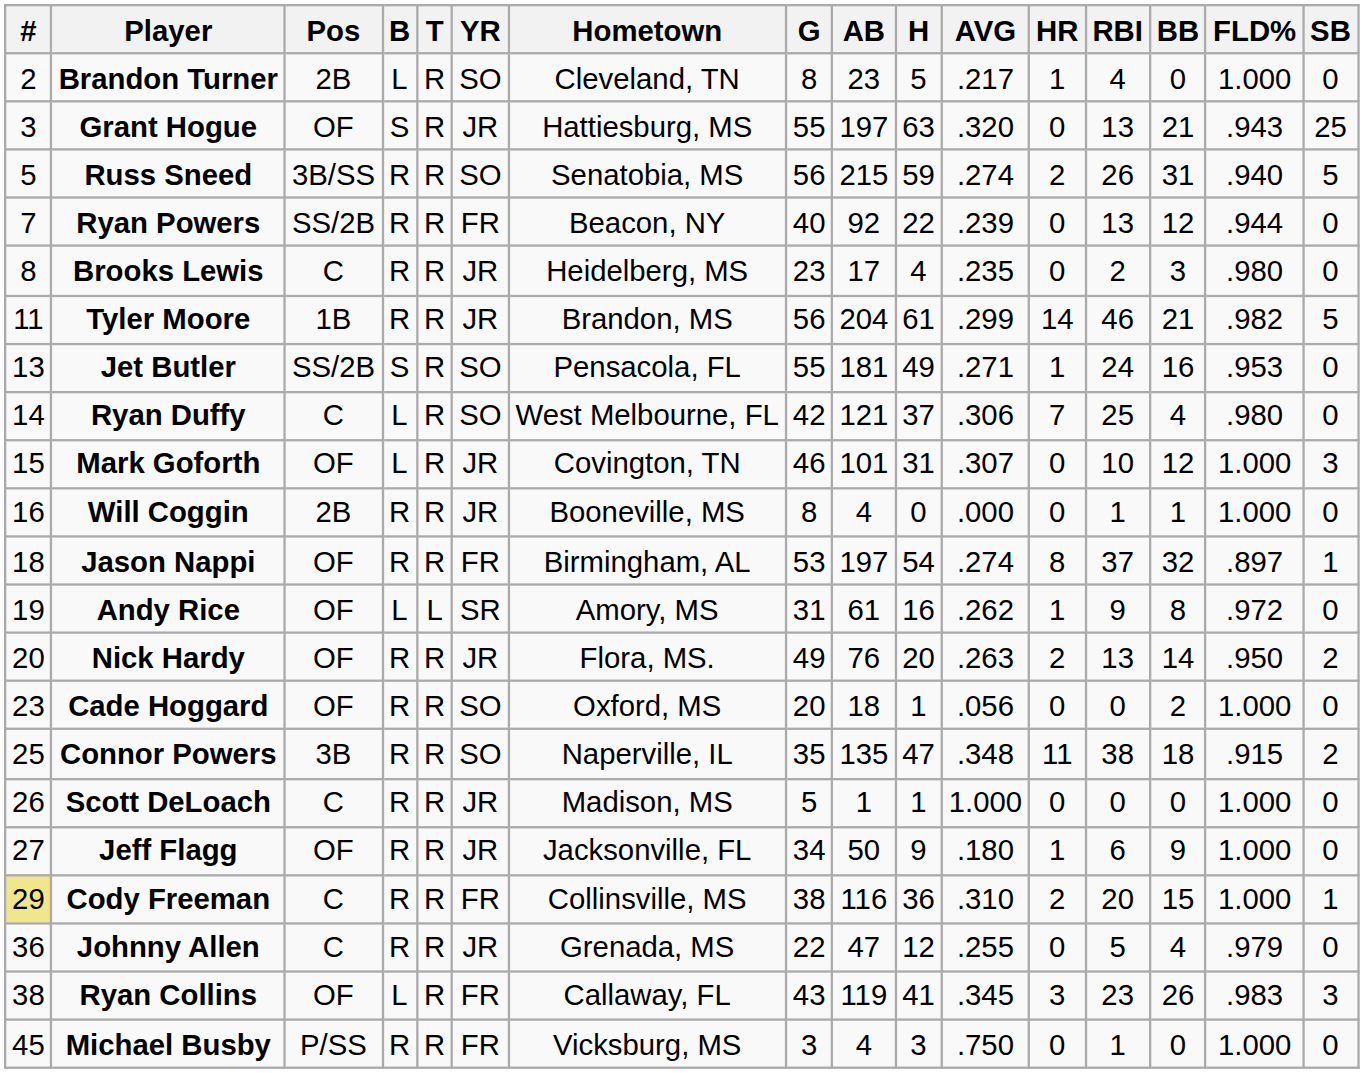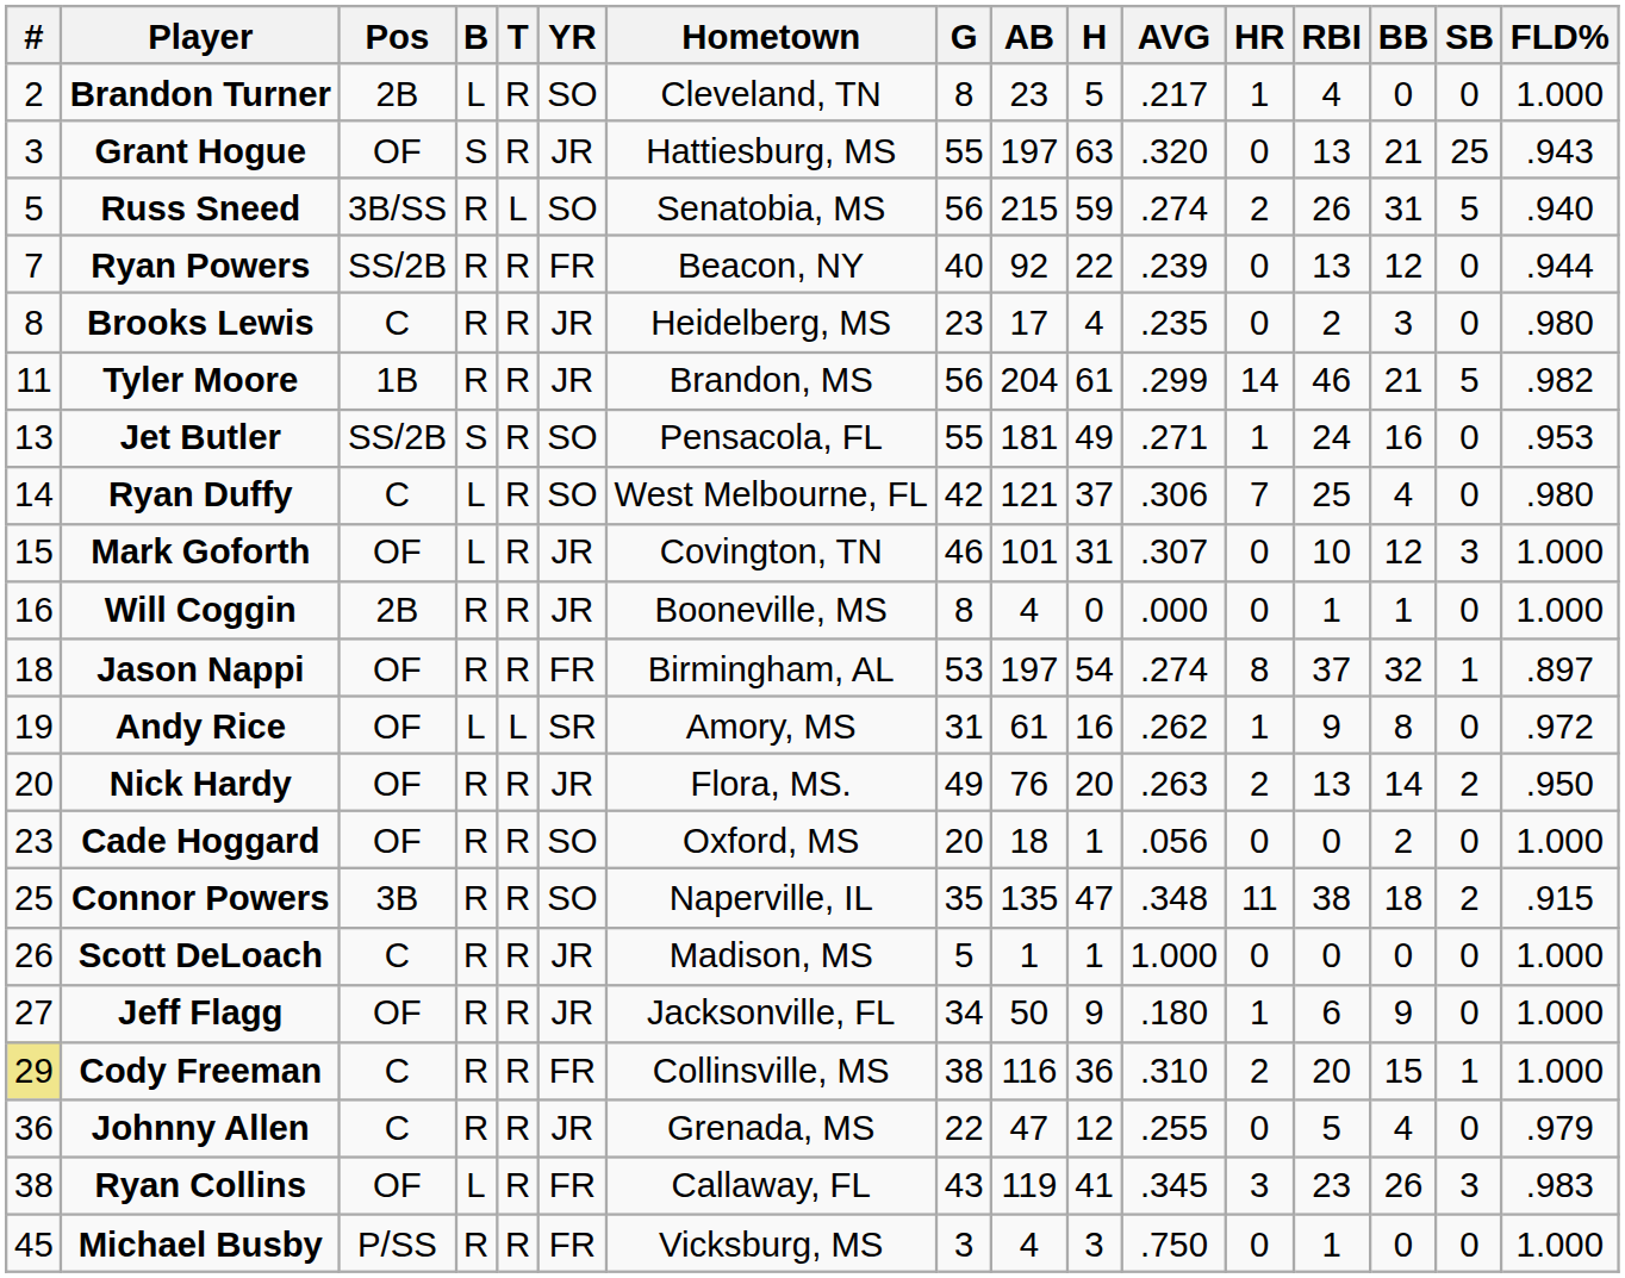 <table class="wikitable sortable" style="text-align:center; font-size:80%;">
 <tr>
 <th>#</th>
 <th>Player</th>
 <th>Pos</th>
 <th>B</th>
 <th>T</th>
 <th>YR</th>
 <th>Hometown</th>
 <th>G</th>
 <th>AB</th>
 <th>H</th>
 <th>AVG</th>
 <th>HR</th>
 <th>RBI</th>
 <th>BB</th>
+<th>SB</th>
 <th>FLD%</th>
-<th>SB</th>
 </tr>
 <tr>
 <td>2</td>
 <td><strong>Brandon Turner</strong></td>
 <td>2B</td>
 <td>L</td>
 <td>R</td>
 <td>SO</td>
 <td>Cleveland, TN</td>
 <td>8</td>
 <td>23</td>
 <td>5</td>
 <td>.217</td>
 <td>1</td>
 <td>4</td>
 <td>0</td>
+<td>0</td>
 <td>1.000</td>
-<td>0</td>
 </tr>
 <tr>
 <td>3</td>
 <td><strong>Grant Hogue</strong></td>
 <td>OF</td>
 <td>S</td>
 <td>R</td>
 <td>JR</td>
 <td>Hattiesburg, MS</td>
 <td>55</td>
 <td>197</td>
 <td>63</td>
 <td>.320</td>
 <td>0</td>
 <td>13</td>
 <td>21</td>
+<td>25</td>
 <td>.943</td>
-<td>25</td>
 </tr>
 <tr>
 <td>5</td>
 <td><strong>Russ Sneed</strong></td>
 <td>3B/SS</td>
 <td>R</td>
-<td>R</td>
+<td>L</td>
 <td>SO</td>
 <td>Senatobia, MS</td>
 <td>56</td>
 <td>215</td>
 <td>59</td>
 <td>.274</td>
 <td>2</td>
 <td>26</td>
 <td>31</td>
+<td>5</td>
 <td>.940</td>
-<td>5</td>
 </tr>
 <tr>
 <td>7</td>
 <td><strong>Ryan Powers</strong></td>
 <td>SS/2B</td>
 <td>R</td>
 <td>R</td>
 <td>FR</td>
 <td>Beacon, NY</td>
 <td>40</td>
 <td>92</td>
 <td>22</td>
 <td>.239</td>
 <td>0</td>
 <td>13</td>
 <td>12</td>
+<td>0</td>
 <td>.944</td>
-<td>0</td>
 </tr>
 <tr>
 <td>8</td>
 <td><strong>Brooks Lewis</strong></td>
 <td>C</td>
 <td>R</td>
 <td>R</td>
 <td>JR</td>
 <td>Heidelberg, MS</td>
 <td>23</td>
 <td>17</td>
 <td>4</td>
 <td>.235</td>
 <td>0</td>
 <td>2</td>
 <td>3</td>
+<td>0</td>
 <td>.980</td>
-<td>0</td>
 </tr>
 <tr>
 <td>11</td>
 <td><strong>Tyler Moore</strong></td>
 <td>1B</td>
 <td>R</td>
 <td>R</td>
 <td>JR</td>
 <td>Brandon, MS</td>
 <td>56</td>
 <td>204</td>
 <td>61</td>
 <td>.299</td>
 <td>14</td>
 <td>46</td>
 <td>21</td>
+<td>5</td>
 <td>.982</td>
-<td>5</td>
 </tr>
 <tr>
 <td>13</td>
 <td><strong>Jet Butler</strong></td>
 <td>SS/2B</td>
 <td>S</td>
 <td>R</td>
 <td>SO</td>
 <td>Pensacola, FL</td>
 <td>55</td>
 <td>181</td>
 <td>49</td>
 <td>.271</td>
 <td>1</td>
 <td>24</td>
 <td>16</td>
+<td>0</td>
 <td>.953</td>
-<td>0</td>
 </tr>
 <tr>
 <td>14</td>
 <td><strong>Ryan Duffy</strong></td>
 <td>C</td>
 <td>L</td>
 <td>R</td>
 <td>SO</td>
 <td>West Melbourne, FL</td>
 <td>42</td>
 <td>121</td>
 <td>37</td>
 <td>.306</td>
 <td>7</td>
 <td>25</td>
 <td>4</td>
+<td>0</td>
 <td>.980</td>
-<td>0</td>
 </tr>
 <tr>
 <td>15</td>
 <td><strong>Mark Goforth</strong></td>
 <td>OF</td>
 <td>L</td>
 <td>R</td>
 <td>JR</td>
 <td>Covington, TN</td>
 <td>46</td>
 <td>101</td>
 <td>31</td>
 <td>.307</td>
 <td>0</td>
 <td>10</td>
 <td>12</td>
+<td>3</td>
 <td>1.000</td>
-<td>3</td>
 </tr>
 <tr>
 <td>16</td>
 <td><strong>Will Coggin</strong></td>
 <td>2B</td>
 <td>R</td>
 <td>R</td>
 <td>JR</td>
 <td>Booneville, MS</td>
 <td>8</td>
 <td>4</td>
 <td>0</td>
 <td>.000</td>
 <td>0</td>
 <td>1</td>
 <td>1</td>
+<td>0</td>
 <td>1.000</td>
-<td>0</td>
 </tr>
 <tr>
 <td>18</td>
 <td><strong>Jason Nappi</strong></td>
 <td>OF</td>
 <td>R</td>
 <td>R</td>
 <td>FR</td>
 <td>Birmingham, AL</td>
 <td>53</td>
 <td>197</td>
 <td>54</td>
 <td>.274</td>
 <td>8</td>
 <td>37</td>
 <td>32</td>
+<td>1</td>
 <td>.897</td>
-<td>1</td>
 </tr>
 <tr>
 <td>19</td>
 <td><strong>Andy Rice</strong></td>
 <td>OF</td>
 <td>L</td>
 <td>L</td>
 <td>SR</td>
 <td>Amory, MS</td>
 <td>31</td>
 <td>61</td>
 <td>16</td>
 <td>.262</td>
 <td>1</td>
 <td>9</td>
 <td>8</td>
+<td>0</td>
 <td>.972</td>
-<td>0</td>
 </tr>
 <tr>
 <td>20</td>
 <td><strong>Nick Hardy</strong></td>
 <td>OF</td>
 <td>R</td>
 <td>R</td>
 <td>JR</td>
 <td>Flora, MS.</td>
 <td>49</td>
 <td>76</td>
 <td>20</td>
 <td>.263</td>
 <td>2</td>
 <td>13</td>
 <td>14</td>
+<td>2</td>
 <td>.950</td>
-<td>2</td>
 </tr>
 <tr>
 <td>23</td>
 <td><strong>Cade Hoggard</strong></td>
 <td>OF</td>
 <td>R</td>
 <td>R</td>
 <td>SO</td>
 <td>Oxford, MS</td>
 <td>20</td>
 <td>18</td>
 <td>1</td>
 <td>.056</td>
 <td>0</td>
 <td>0</td>
 <td>2</td>
+<td>0</td>
 <td>1.000</td>
-<td>0</td>
 </tr>
 <tr>
 <td>25</td>
 <td><strong>Connor Powers</strong></td>
 <td>3B</td>
 <td>R</td>
 <td>R</td>
 <td>SO</td>
 <td>Naperville, IL</td>
 <td>35</td>
 <td>135</td>
 <td>47</td>
 <td>.348</td>
 <td>11</td>
 <td>38</td>
 <td>18</td>
+<td>2</td>
 <td>.915</td>
-<td>2</td>
 </tr>
 <tr>
 <td>26</td>
 <td><strong>Scott DeLoach</strong></td>
 <td>C</td>
 <td>R</td>
 <td>R</td>
 <td>JR</td>
 <td>Madison, MS</td>
 <td>5</td>
 <td>1</td>
 <td>1</td>
 <td>1.000</td>
 <td>0</td>
 <td>0</td>
 <td>0</td>
+<td>0</td>
 <td>1.000</td>
-<td>0</td>
 </tr>
 <tr>
 <td>27</td>
 <td><strong>Jeff Flagg</strong></td>
 <td>OF</td>
 <td>R</td>
 <td>R</td>
 <td>JR</td>
 <td>Jacksonville, FL</td>
 <td>34</td>
 <td>50</td>
 <td>9</td>
 <td>.180</td>
 <td>1</td>
 <td>6</td>
 <td>9</td>
+<td>0</td>
 <td>1.000</td>
-<td>0</td>
 </tr>
 <tr>
 <td style="background: khaki;">29</td>
 <td><strong>Cody Freeman</strong></td>
 <td>C</td>
 <td>R</td>
 <td>R</td>
 <td>FR</td>
 <td>Collinsville, MS</td>
 <td>38</td>
 <td>116</td>
 <td>36</td>
 <td>.310</td>
 <td>2</td>
 <td>20</td>
 <td>15</td>
+<td>1</td>
 <td>1.000</td>
-<td>1</td>
 </tr>
 <tr>
 <td>36</td>
 <td><strong>Johnny Allen</strong></td>
 <td>C</td>
 <td>R</td>
 <td>R</td>
 <td>JR</td>
 <td>Grenada, MS</td>
 <td>22</td>
 <td>47</td>
 <td>12</td>
 <td>.255</td>
 <td>0</td>
 <td>5</td>
 <td>4</td>
+<td>0</td>
 <td>.979</td>
-<td>0</td>
 </tr>
 <tr>
 <td>38</td>
 <td><strong>Ryan Collins</strong></td>
 <td>OF</td>
 <td>L</td>
 <td>R</td>
 <td>FR</td>
 <td>Callaway, FL</td>
 <td>43</td>
 <td>119</td>
 <td>41</td>
 <td>.345</td>
 <td>3</td>
 <td>23</td>
 <td>26</td>
+<td>3</td>
 <td>.983</td>
-<td>3</td>
 </tr>
 <tr>
 <td>45</td>
 <td><strong>Michael Busby</strong></td>
 <td>P/SS</td>
 <td>R</td>
 <td>R</td>
 <td>FR</td>
 <td>Vicksburg, MS</td>
 <td>3</td>
 <td>4</td>
 <td>3</td>
 <td>.750</td>
 <td>0</td>
 <td>1</td>
 <td>0</td>
+<td>0</td>
 <td>1.000</td>
-<td>0</td>
 </tr>
 </table>
